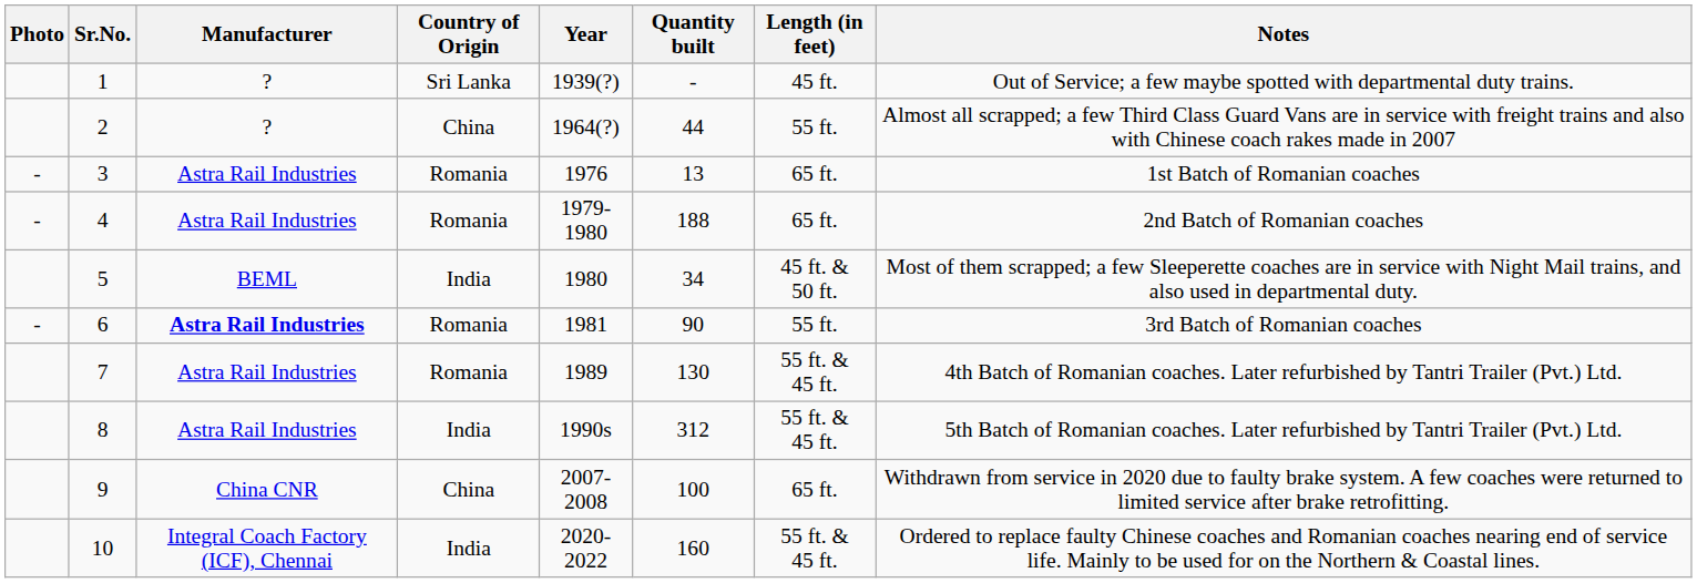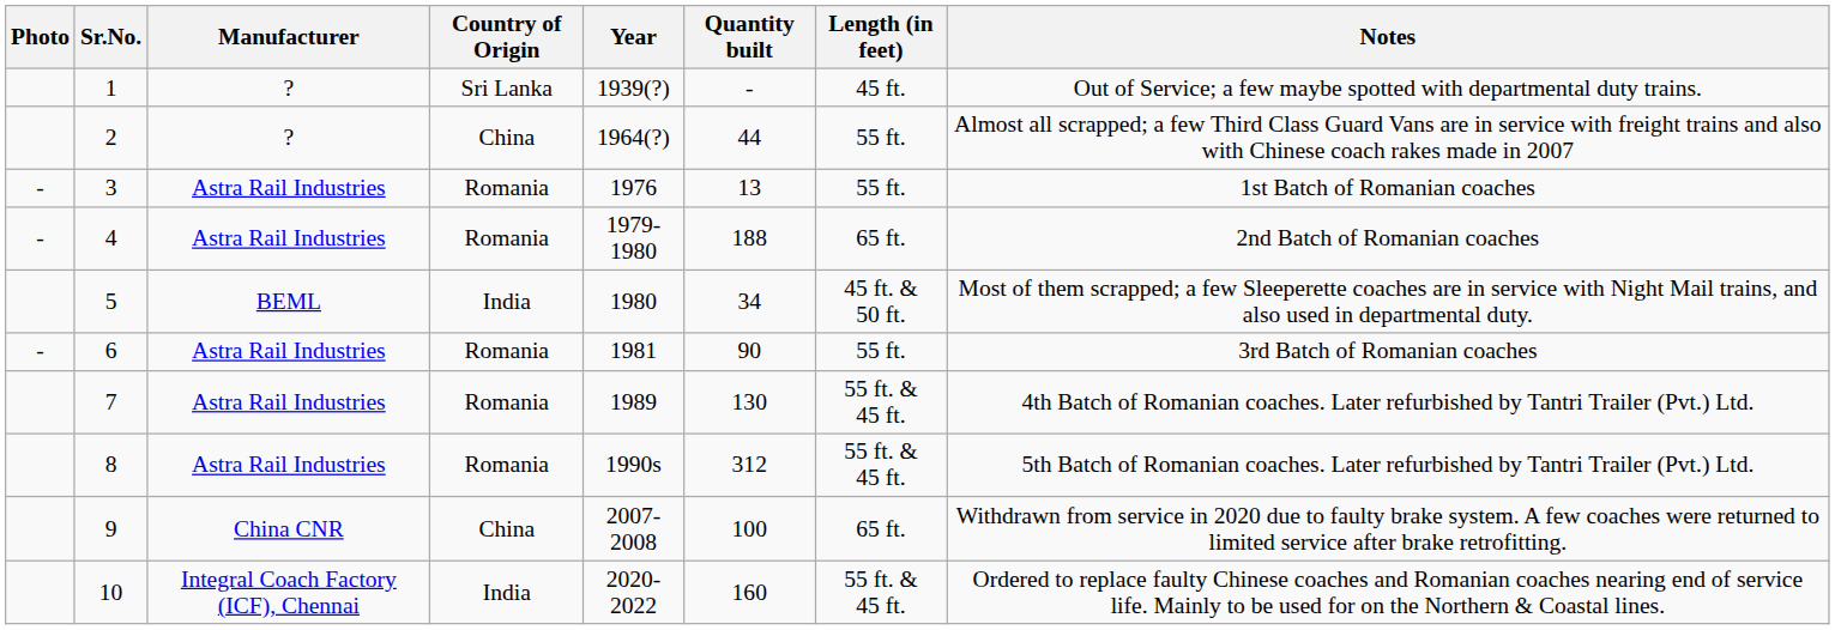 <table class="wikitable" style=text-align:center>
 <tr>
 <th>Photo</th>
 <th>Sr.No.</th>
 <th>Manufacturer</th>
 <th>Country of Origin</th>
 <th>Year</th>
 <th>Quantity built</th>
 <th>Length (in feet)</th>
 <th>Notes</th>
 </tr>
 <tr>
 <td></td>
 <td>1</td>
 <td>?</td>
 <td>Sri Lanka</td>
 <td>1939(?)</td>
 <td>-</td>
 <td>45 ft.</td>
 <td>Out of Service; a few maybe spotted with departmental duty trains.</td>
 </tr>
 <tr>
 <td></td>
 <td>2</td>
 <td>?</td>
 <td>China</td>
 <td>1964(?)</td>
 <td>44</td>
 <td>55 ft.</td>
 <td>Almost all scrapped; a few Third Class Guard Vans are in service with freight trains and also with Chinese coach rakes made in 2007</td>
 </tr>
 <tr>
 <td>-</td>
 <td>3</td>
 <td><a href='#'>Astra Rail Industries</a></td>
 <td>Romania</td>
 <td>1976</td>
 <td>13</td>
-<td>65 ft.</td>
+<td>55 ft.</td>
 <td>1st Batch of Romanian coaches</td>
 </tr>
 <tr>
 <td>-</td>
 <td>4</td>
 <td><a href='#'>Astra Rail Industries</a></td>
 <td>Romania</td>
 <td>1979-1980</td>
 <td>188</td>
 <td>65 ft.</td>
 <td>2nd Batch of Romanian coaches</td>
 </tr>
 <tr>
 <td></td>
 <td>5</td>
 <td><a href='#'>BEML</a></td>
 <td>India</td>
 <td>1980</td>
 <td>34</td>
 <td>45 ft. & 50 ft.</td>
 <td>Most of them scrapped; a few Sleeperette coaches are in service with Night Mail trains, and also used in departmental duty.</td>
 </tr>
 <tr>
 <td>-</td>
 <td>6</td>
-<td><strong><a href='#'>Astra Rail Industries</a></strong></td>
+<td><a href='#'>Astra Rail Industries</a></td>
 <td>Romania</td>
 <td>1981</td>
 <td>90</td>
 <td>55 ft.</td>
 <td>3rd Batch of Romanian coaches</td>
 </tr>
 <tr>
 <td></td>
 <td>7</td>
 <td><a href='#'>Astra Rail Industries</a></td>
 <td>Romania</td>
 <td>1989</td>
 <td>130</td>
 <td>55 ft. & 45 ft.</td>
 <td>4th Batch of Romanian coaches. Later refurbished by Tantri Trailer (Pvt.) Ltd.</td>
 </tr>
 <tr>
 <td></td>
 <td>8</td>
 <td><a href='#'>Astra Rail Industries</a></td>
-<td>India</td>
+<td>Romania</td>
 <td>1990s</td>
 <td>312</td>
 <td>55 ft. & 45 ft.</td>
 <td>5th Batch of Romanian coaches. Later refurbished by Tantri Trailer (Pvt.) Ltd.</td>
 </tr>
 <tr>
 <td></td>
 <td>9</td>
 <td><a href='#'>China CNR</a></td>
 <td>China</td>
 <td>2007-2008</td>
 <td>100</td>
 <td>65 ft.</td>
 <td>Withdrawn from service in 2020 due to faulty brake system. A few coaches were returned to limited service after brake retrofitting.</td>
 </tr>
 <tr>
 <td></td>
 <td>10</td>
 <td><a href='#'>Integral Coach Factory (ICF), Chennai</a></td>
 <td>India</td>
 <td>2020-2022</td>
 <td>160</td>
 <td>55 ft. & 45 ft.</td>
 <td>Ordered to replace faulty Chinese coaches and Romanian coaches nearing end of service life. Mainly to be used for on the Northern & Coastal lines.</td>
 </tr>
 </table>
